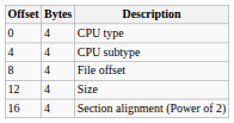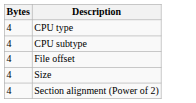 <table class="wikitable">
 <tr>
-<th>Offset</th>
 <th>Bytes</th>
 <th>Description</th>
 </tr>
 <tr>
-<td>0</td>
 <td>4</td>
 <td>CPU type</td>
 </tr>
 <tr>
 <td>4</td>
-<td>4</td>
 <td>CPU subtype</td>
 </tr>
 <tr>
-<td>8</td>
 <td>4</td>
 <td>File offset</td>
 </tr>
 <tr>
-<td>12</td>
 <td>4</td>
 <td>Size</td>
 </tr>
 <tr>
-<td>16</td>
 <td>4</td>
 <td>Section alignment (Power of 2)</td>
 </tr>
 </table>
